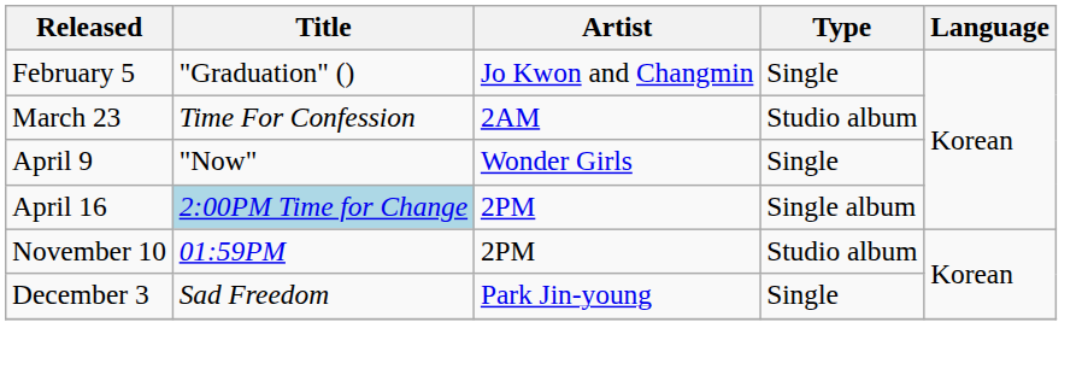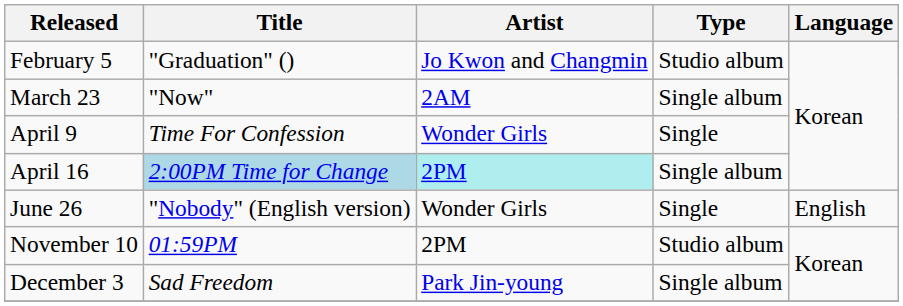 <table class="wikitable plainrowheaders">
 <tr>
 <th scope="col">Released</th>
 <th scope="col">Title</th>
 <th scope="col">Artist</th>
 <th scope="col">Type</th>
 <th scope="col">Language</th>
 </tr>
 <tr>
 <td rowspan="1">February 5</td>
 <td rowspan="1">"Graduation" ()</td>
 <td rowspan="1"><a href='#'>Jo Kwon</a> and <a href='#'>Changmin</a></td>
-<td rowspan="1">Single</td>
+<td rowspan="1">Studio album</td>
 <td rowspan="4">Korean</td>
 </tr>
 <tr>
 <td rowspan="1">March 23</td>
-<td rowspan="1"><em>Time For Confession</em></td>
+<td rowspan="1">"Now"</td>
 <td rowspan="1"><a href='#'>2AM</a></td>
-<td rowspan="1">Studio album</td>
+<td rowspan="1">Single album</td>
 </tr>
 <tr>
 <td rowspan="1">April 9</td>
-<td rowspan="1">"Now"</td>
+<td rowspan="1"><em>Time For Confession</em></td>
 <td rowspan="1"><a href='#'>Wonder Girls</a></td>
 <td rowspan="1">Single</td>
 </tr>
 <tr>
 <td rowspan="1">April 16</td>
 <td rowspan="1" style="background: lightblue;"><em><a href='#'>2:00PM Time for Change</a></em></td>
-<td rowspan="1"><a href='#'>2PM</a></td>
+<td rowspan="1" style="background: paleturquoise;"><a href='#'>2PM</a></td>
 <td rowspan="1">Single album</td>
+</tr>
+<tr>
+<td rowspan="1">June 26</td>
+<td rowspan="1">"<a href='#'>Nobody</a>" (English version)</td>
+<td rowspan="1">Wonder Girls</td>
+<td>Single</td>
+<td rowspan="1">English</td>
 </tr>
 <tr>
 <td rowspan="1">November 10</td>
 <td rowspan="1"><em><a href='#'>01:59PM</a></em></td>
 <td rowspan="1">2PM</td>
 <td rowspan="1">Studio album</td>
 <td rowspan="2">Korean</td>
 </tr>
 <tr>
 <td rowspan="1">December 3</td>
 <td rowspan="1"><em>Sad Freedom</em></td>
 <td rowspan="1"><a href='#'>Park Jin-young</a></td>
-<td rowspan="1">Single</td>
+<td rowspan="1">Single album</td>
 </tr>
 <tr>
 </tr>
 </table>
